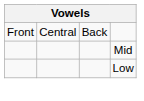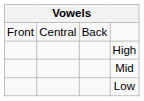 <table class="wikitable" style="text-align: center;">
 <tr>
 <th colspan="4">Vowels</th>
 </tr>
 <tr>
 <td>Front</td>
 <td>Central</td>
 <td>Back</td>
 <td></td>
 </tr>
 <tr>
 <td></td>
 <td></td>
 <td></td>
+<td>High</td>
+</tr>
+<tr>
+<td></td>
+<td></td>
+<td></td>
 <td>Mid</td>
 </tr>
 <tr>
 <td></td>
 <td></td>
 <td></td>
 <td>Low</td>
 </tr>
 </table>
